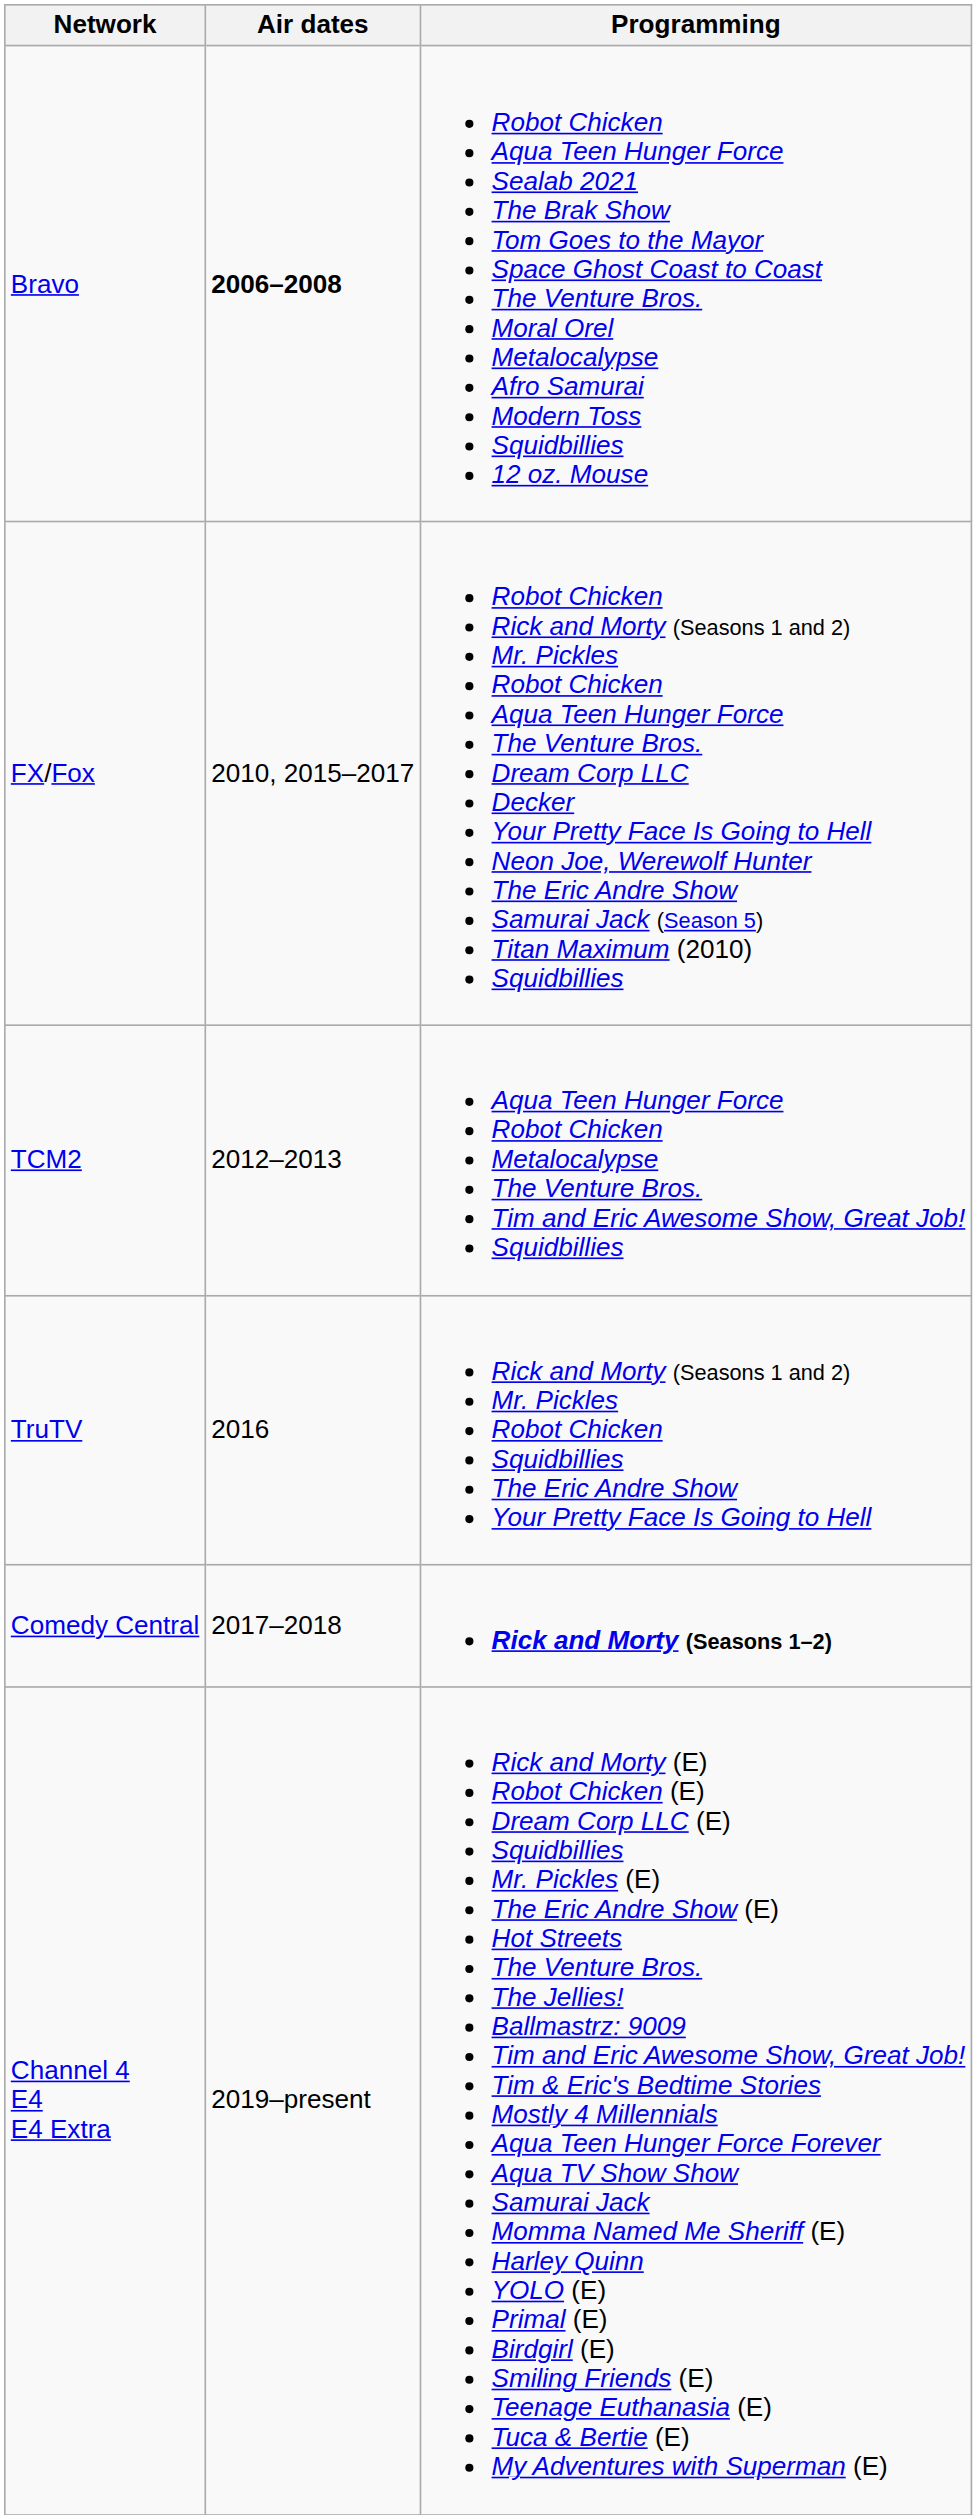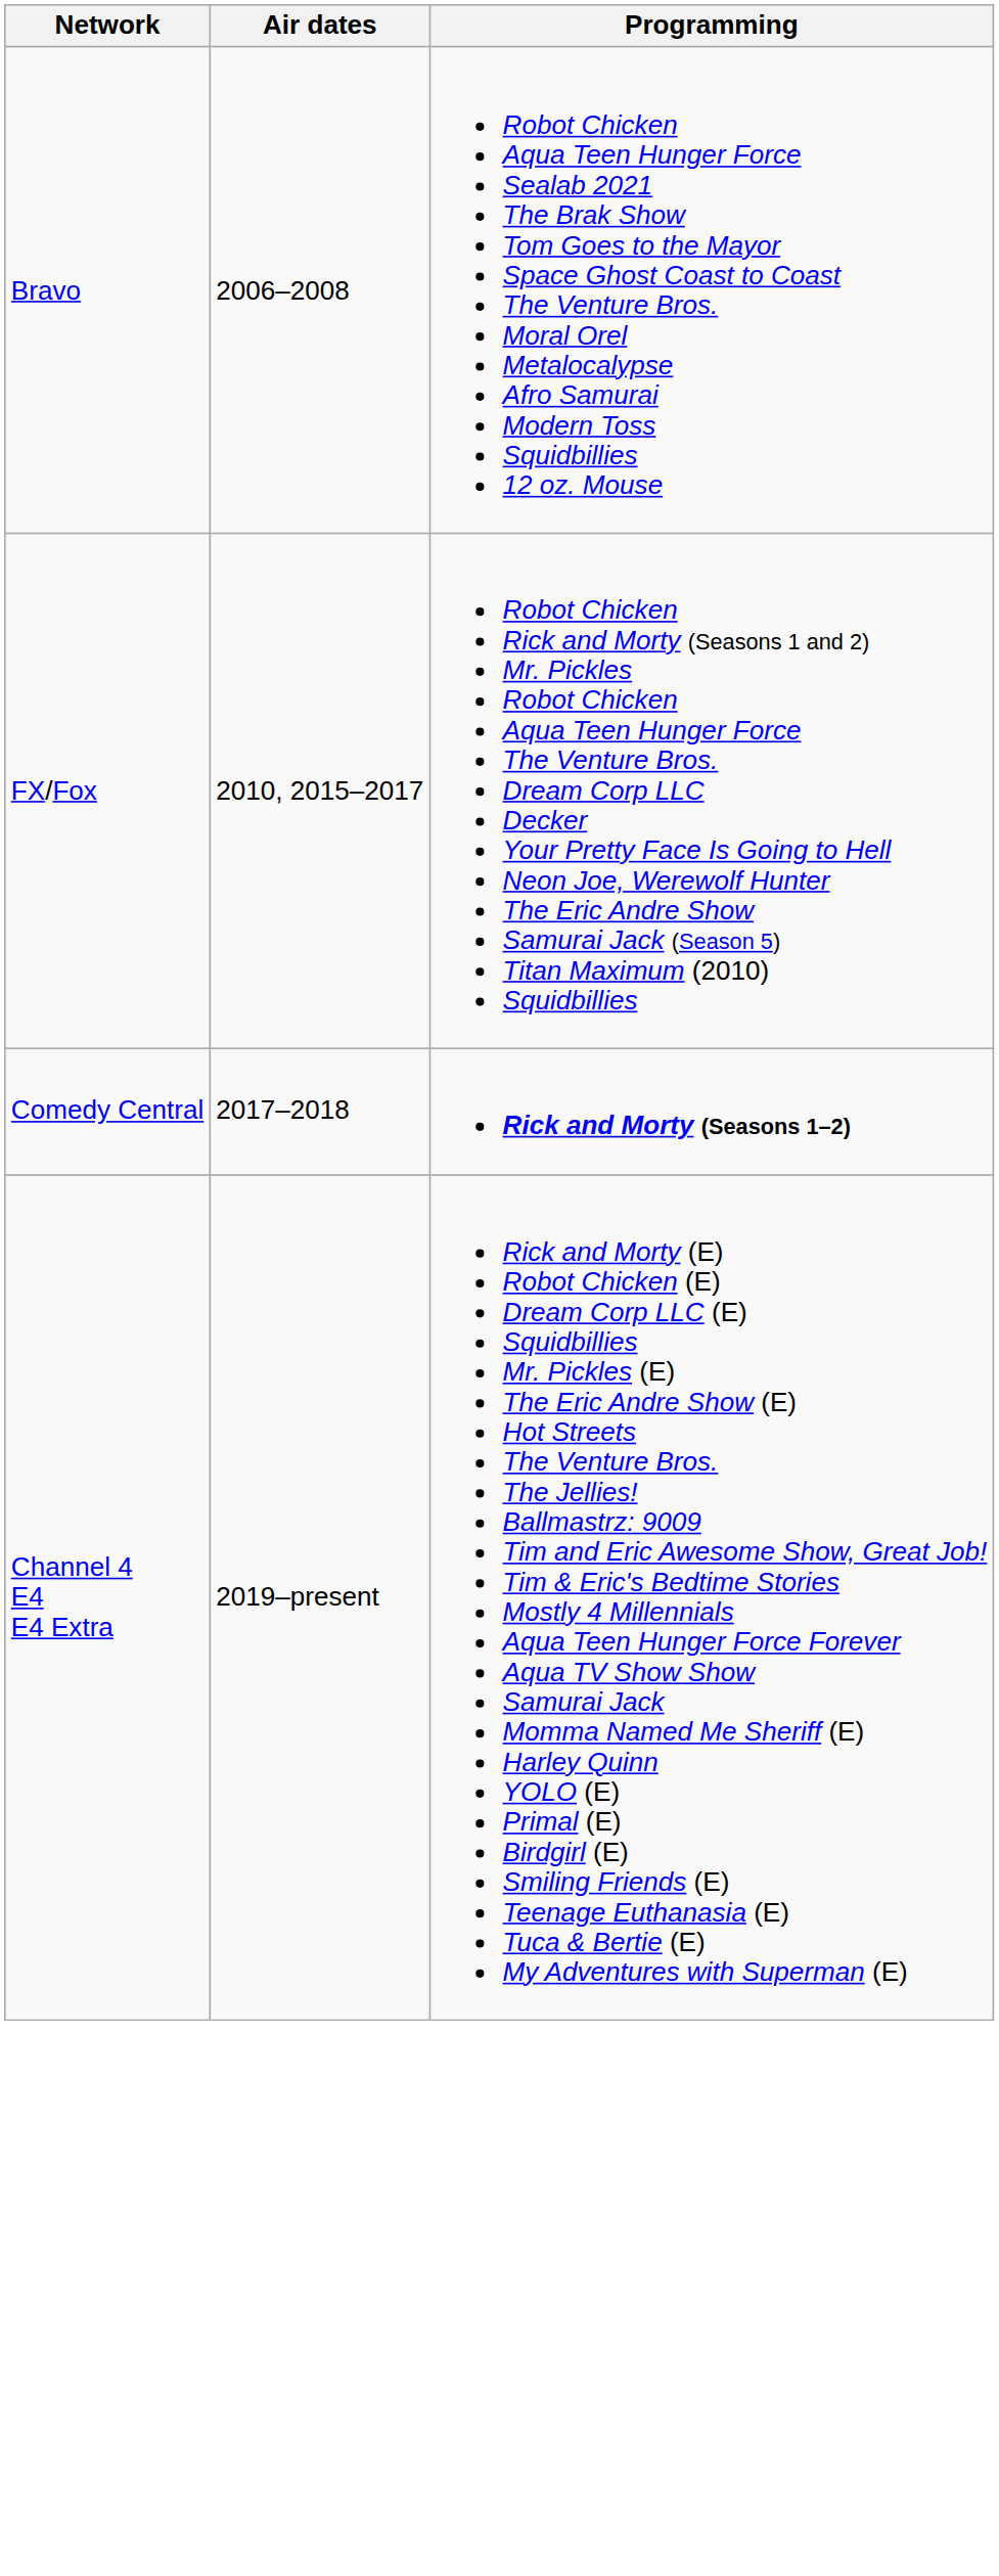 <table class="wikitable">
 <tr>
 <th>Network</th>
 <th>Air dates</th>
 <th>Programming</th>
 </tr>
 <tr>
 <td><a href='#'>Bravo</a></td>
-<td><strong>2006–2008</strong></td>
+<td>2006–2008</td>
 <td><br><ul><li><em><a href='#'>Robot Chicken</a></em></li><li><em><a href='#'>Aqua Teen Hunger Force</a></em></li><li><em><a href='#'>Sealab 2021</a></em></li><li><em><a href='#'>The Brak Show</a></em></li><li><em><a href='#'>Tom Goes to the Mayor</a></em></li><li><em><a href='#'>Space Ghost Coast to Coast</a></em></li><li><em><a href='#'>The Venture Bros.</a></em></li><li><em><a href='#'>Moral Orel</a></em></li><li><em><a href='#'>Metalocalypse</a></em></li><li><em><a href='#'>Afro Samurai</a></em></li><li><em><a href='#'>Modern Toss</a></em></li><li><em><a href='#'>Squidbillies</a></em></li><li><em><a href='#'>12 oz. Mouse</a></em></li></ul></td>
 </tr>
 <tr>
 <td><a href='#'>FX</a>/<a href='#'>Fox</a></td>
 <td>2010, 2015–2017</td>
 <td><br><ul><li><em><a href='#'>Robot Chicken</a></em></li><li><em><a href='#'>Rick and Morty</a></em> <small>(Seasons 1 and 2)</small></li><li><em><a href='#'>Mr. Pickles</a></em></li><li><em><a href='#'>Robot Chicken</a></em></li><li><em><a href='#'>Aqua Teen Hunger Force</a></em></li><li><em><a href='#'>The Venture Bros.</a></em></li><li><em><a href='#'>Dream Corp LLC</a></em></li><li><em><a href='#'>Decker</a></em></li><li><em><a href='#'>Your Pretty Face Is Going to Hell</a></em></li><li><em><a href='#'>Neon Joe, Werewolf Hunter</a></em></li><li><em><a href='#'>The Eric Andre Show</a></em></li><li><em><a href='#'>Samurai Jack</a></em> <small>(<a href='#'>Season 5</a>)</small></li><li><em><a href='#'>Titan Maximum</a></em> (2010)</li><li><em><a href='#'>Squidbillies</a></em></li></ul></td>
-</tr>
-<tr>
-<td><a href='#'>TCM2</a></td>
-<td>2012–2013</td>
-<td><br><ul><li><em><a href='#'>Aqua Teen Hunger Force</a></em></li><li><em><a href='#'>Robot Chicken</a></em></li><li><em><a href='#'>Metalocalypse</a></em></li><li><em><a href='#'>The Venture Bros.</a></em></li><li><em><a href='#'>Tim and Eric Awesome Show, Great Job!</a></em></li><li><em><a href='#'>Squidbillies</a></em></li></ul></td>
-</tr>
-<tr>
-<td><a href='#'>TruTV</a></td>
-<td>2016</td>
-<td><br><ul><li><em><a href='#'>Rick and Morty</a></em> <small>(Seasons 1 and 2)</small></li><li><em><a href='#'>Mr. Pickles</a></em></li><li><em><a href='#'>Robot Chicken</a></em></li><li><em><a href='#'>Squidbillies</a></em></li><li><em><a href='#'>The Eric Andre Show</a></em></li><li><em><a href='#'>Your Pretty Face Is Going to Hell</a></em></li></ul></td>
 </tr>
 <tr>
 <td><a href='#'>Comedy Central</a></td>
 <td>2017–2018</td>
 <td><strong><br><ul><li><em><a href='#'>Rick and Morty</a></em> <small>(Seasons 1–2)</small></li></ul></strong></td>
 </tr>
 <tr>
 <td><a href='#'>Channel 4</a><br><a href='#'>E4</a><br><a href='#'>E4 Extra</a></td>
 <td>2019–present</td>
 <td><br><ul><li><em><a href='#'>Rick and Morty</a></em> (E)</li><li><em><a href='#'>Robot Chicken</a></em> (E)</li><li><em><a href='#'>Dream Corp LLC</a></em> (E)</li><li><em><a href='#'>Squidbillies</a></em></li><li><em><a href='#'>Mr. Pickles</a></em> (E)</li><li><em><a href='#'>The Eric Andre Show</a></em> (E)</li><li><em><a href='#'>Hot Streets</a></em></li><li><em><a href='#'>The Venture Bros.</a></em></li><li><em><a href='#'>The Jellies!</a></em></li><li><em><a href='#'>Ballmastrz: 9009</a></em></li><li><em><a href='#'>Tim and Eric Awesome Show, Great Job!</a></em></li><li><em><a href='#'>Tim & Eric's Bedtime Stories</a></em></li><li><em><a href='#'>Mostly 4 Millennials</a></em></li><li><em><a href='#'>Aqua Teen Hunger Force Forever</a></em></li><li><em><a href='#'>Aqua TV Show Show</a></em></li><li><em><a href='#'>Samurai Jack</a></em></li><li><em><a href='#'>Momma Named Me Sheriff</a></em> (E)</li><li><em><a href='#'>Harley Quinn</a></em></li><li><em><a href='#'>YOLO</a></em> (E)</li><li><em><a href='#'>Primal</a></em> (E)</li><li><em><a href='#'>Birdgirl</a></em> (E)</li><li><em><a href='#'>Smiling Friends</a></em> (E)</li><li><em><a href='#'>Teenage Euthanasia</a></em> (E)</li><li><em><a href='#'>Tuca & Bertie</a></em> (E)</li><li><em><a href='#'>My Adventures with Superman</a></em> (E)</li></ul></td>
 </tr>
 </table>
